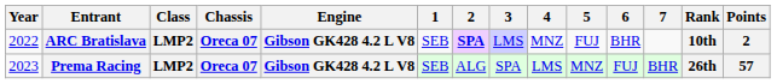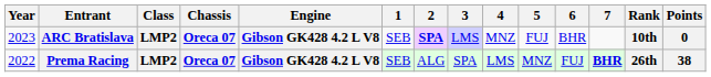 <table class="wikitable" style="text-align:center; font-size:85%">
 <tr>
 <th>Year</th>
 <th>Entrant</th>
 <th>Class</th>
 <th>Chassis</th>
 <th>Engine</th>
 <th>1</th>
 <th>2</th>
 <th>3</th>
 <th>4</th>
 <th>5</th>
 <th>6</th>
 <th>7</th>
 <th>Rank</th>
 <th>Points</th>
 </tr>
 <tr>
-<td><a href='#'>2022</a></td>
+<td><a href='#'>2023</a></td>
 <th nowrap><a href='#'>ARC Bratislava</a></th>
 <th>LMP2</th>
 <th nowrap><a href='#'>Oreca 07</a></th>
 <th nowrap><a href='#'>Gibson</a> GK428 4.2 L V8</th>
 <td><a href='#'>SEB</a></td>
 <td style="background:#EFCFFF;"><strong><a href='#'>SPA</a><br></strong></td>
 <td style="background:#CFCFFF;"><a href='#'>LMS</a><br></td>
 <td><a href='#'>MNZ</a></td>
 <td><a href='#'>FUJ</a></td>
 <td><a href='#'>BHR</a></td>
 <td></td>
 <th>10th</th>
-<th>2</th>
+<th>0</th>
 </tr>
 <tr>
-<td nowrap><a href='#'>2023</a></td>
+<td nowrap><a href='#'>2022</a></td>
 <th nowrap><a href='#'>Prema Racing</a></th>
 <th>LMP2</th>
 <th nowrap><a href='#'>Oreca 07</a></th>
 <th nowrap><a href='#'>Gibson</a> GK428 4.2 L V8</th>
 <td style="background:#DFFFDF;"><a href='#'>SEB</a><br> </td>
 <td style="background:#DFFFDF;"><a href='#'>ALG</a><br> </td>
 <td style="background:#DFFFDF;"><a href='#'>SPA</a><br></td>
 <td style="background:#DFFFDF;"><a href='#'>LMS</a><br></td>
 <td style="background:#DFFFDF;"><a href='#'>MNZ</a><br></td>
 <td style="background:#DFFFDF;"><a href='#'>FUJ</a><br></td>
-<td style="background:#DFFFDF;"><a href='#'>BHR</a><br></td>
+<td style="background:#DFFFDF;"><strong><a href='#'>BHR</a><br></strong></td>
 <th>26th</th>
-<th>57</th>
+<th>38</th>
 </tr>
 </table>
